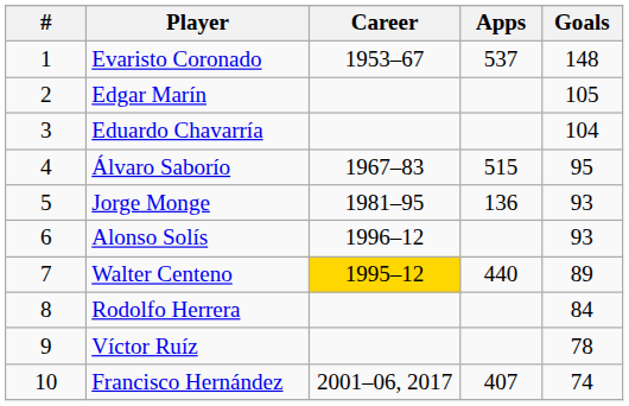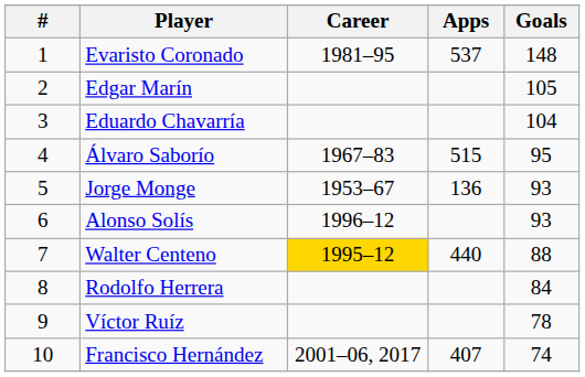 <table class="wikitable" style="text-align: center">
 <tr>
 </tr>
 <tr>
 <th width=50px>#</th>
 <th width=150px>Player</th>
 <th width=100px>Career</th>
 <th width=50px>Apps</th>
 <th width=50px>Goals</th>
 </tr>
 <tr>
 <td>1</td>
 <td align=left><a href='#'>Evaristo Coronado</a></td>
-<td>1953–67</td>
+<td>1981–95</td>
 <td>537</td>
 <td>148</td>
 </tr>
 <tr>
 <td>2</td>
 <td align=left><a href='#'>Edgar Marín</a></td>
 <td></td>
 <td></td>
 <td>105</td>
 </tr>
 <tr>
 <td>3</td>
 <td align=left><a href='#'>Eduardo Chavarría</a></td>
 <td></td>
 <td></td>
 <td>104</td>
 </tr>
 <tr>
 <td>4</td>
 <td align=left><a href='#'>Álvaro Saborío</a></td>
 <td>1967–83</td>
 <td>515</td>
 <td>95</td>
 </tr>
 <tr>
 <td>5</td>
 <td align=left><a href='#'>Jorge Monge</a></td>
-<td>1981–95</td>
+<td>1953–67</td>
 <td>136</td>
 <td>93</td>
 </tr>
 <tr>
 <td>6</td>
 <td align=left><a href='#'>Alonso Solís</a></td>
 <td>1996–12</td>
 <td></td>
 <td>93</td>
 </tr>
 <tr>
 <td>7</td>
 <td align=left><a href='#'>Walter Centeno</a></td>
 <td style="background: gold;">1995–12</td>
 <td>440</td>
-<td>89</td>
+<td>88</td>
 </tr>
 <tr>
 <td>8</td>
 <td align=left><a href='#'>Rodolfo Herrera</a></td>
 <td></td>
 <td></td>
 <td>84</td>
 </tr>
 <tr>
 <td>9</td>
 <td align=left><a href='#'>Víctor Ruíz</a></td>
 <td></td>
 <td></td>
 <td>78</td>
 </tr>
 <tr>
 <td>10</td>
 <td align=left><a href='#'>Francisco Hernández</a></td>
 <td>2001–06, 2017</td>
 <td>407</td>
 <td>74</td>
 </tr>
 <tr>
 </tr>
 </table>
